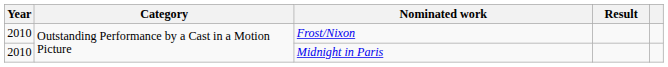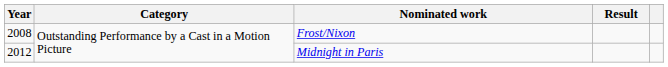 <table class="wikitable">
 <tr>
 <th scope="col" style="width:1em;">Year</th>
 <th scope="col" style="width:29em;">Category</th>
 <th scope="col" style="width:34em;">Nominated work</th>
 <th scope="col" style="width:5em;">Result</th>
 <th scope="col" style="width:1em;"></th>
 </tr>
 <tr>
-<td>2010</td>
+<td>2008</td>
 <td rowspan="2">Outstanding Performance by a Cast in a  Motion Picture</td>
 <td><em><a href='#'>Frost/Nixon</a></em></td>
 <td></td>
 <td></td>
 </tr>
 <tr>
-<td>2010</td>
+<td>2012</td>
 <td><em><a href='#'>Midnight in Paris</a></em></td>
 <td></td>
 <td></td>
 </tr>
 </table>
